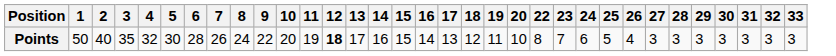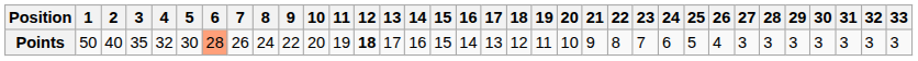 <table class="wikitable" style="font-size: 85%">
 <tr valign="top">
 <th>Position</th>
 <th>1</th>
 <th>2</th>
 <th>3</th>
 <th>4</th>
 <th>5</th>
 <th>6</th>
 <th>7</th>
 <th>8</th>
 <th>9</th>
 <th>10</th>
 <th>11</th>
 <th>12</th>
 <th>13</th>
 <th>14</th>
 <th>15</th>
 <th>16</th>
 <th>17</th>
 <th>18</th>
 <th>19</th>
 <th>20</th>
+<th>21</th>
 <th>22</th>
 <th>23</th>
 <th>24</th>
 <th>25</th>
 <th>26</th>
 <th>27</th>
 <th>28</th>
 <th>29</th>
 <th>30</th>
 <th>31</th>
 <th>32</th>
 <th>33</th>
 </tr>
 <tr>
 <th>Points</th>
 <td>50</td>
 <td>40</td>
 <td>35</td>
 <td>32</td>
 <td>30</td>
-<td>28</td>
+<td style="background: lightsalmon;">28</td>
 <td>26</td>
 <td>24</td>
 <td>22</td>
 <td>20</td>
 <td>19</td>
 <td><strong>18</strong></td>
 <td>17</td>
 <td>16</td>
 <td>15</td>
 <td>14</td>
 <td>13</td>
 <td>12</td>
 <td>11</td>
 <td>10</td>
+<td>9</td>
 <td>8</td>
 <td>7</td>
 <td>6</td>
 <td>5</td>
 <td>4</td>
 <td>3</td>
 <td>3</td>
 <td>3</td>
 <td>3</td>
 <td>3</td>
 <td>3</td>
 <td>3</td>
 </tr>
 </table>
